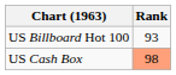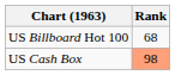 <table class="wikitable">
 <tr>
 <th>Chart (1963)</th>
 <th style="text-align:center;">Rank</th>
 </tr>
 <tr>
 <td>US <em>Billboard</em> Hot 100</td>
-<td style="text-align:center;">93</td>
+<td style="text-align:center;">68</td>
 </tr>
 <tr>
 <td>US <em>Cash Box</em></td>
 <td style="background: lightsalmon; text-align:center;">98</td>
 </tr>
 </table>
